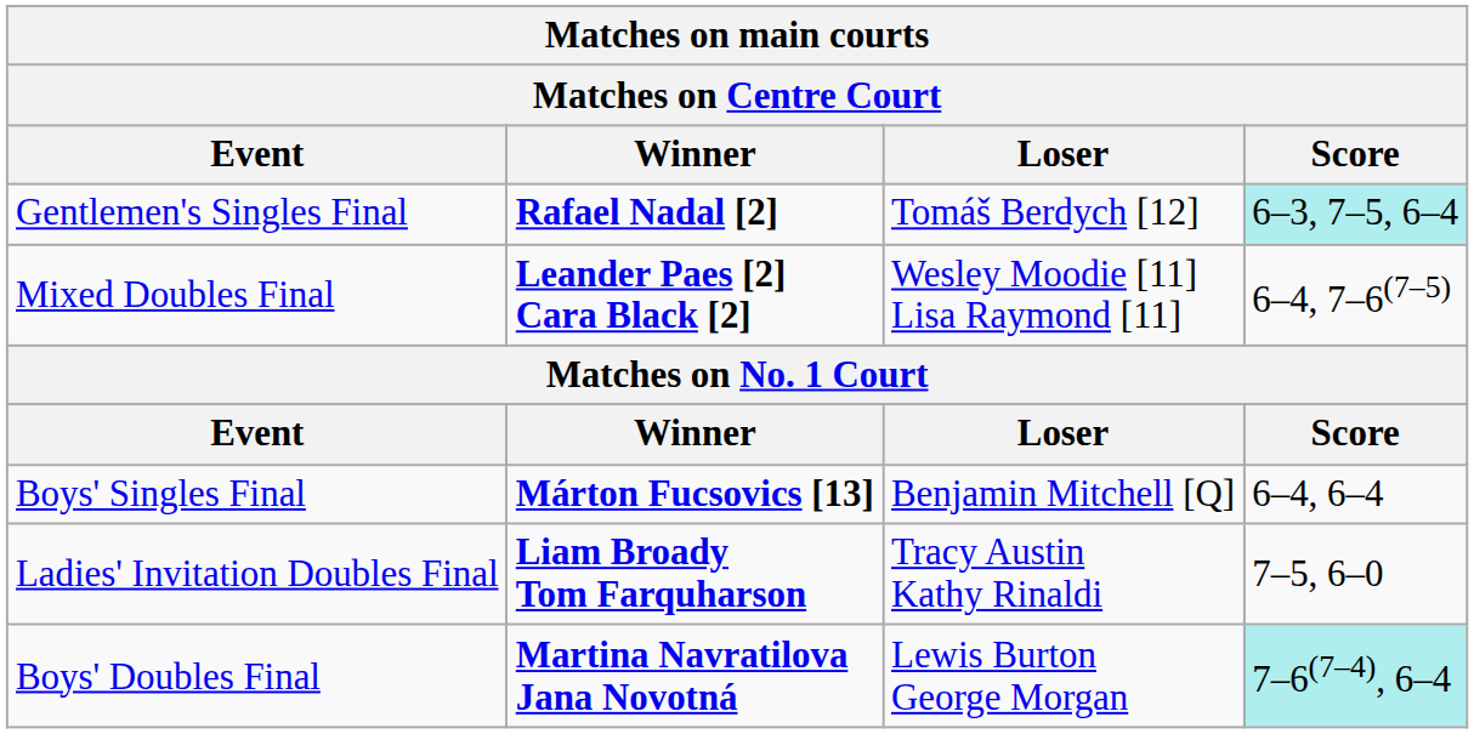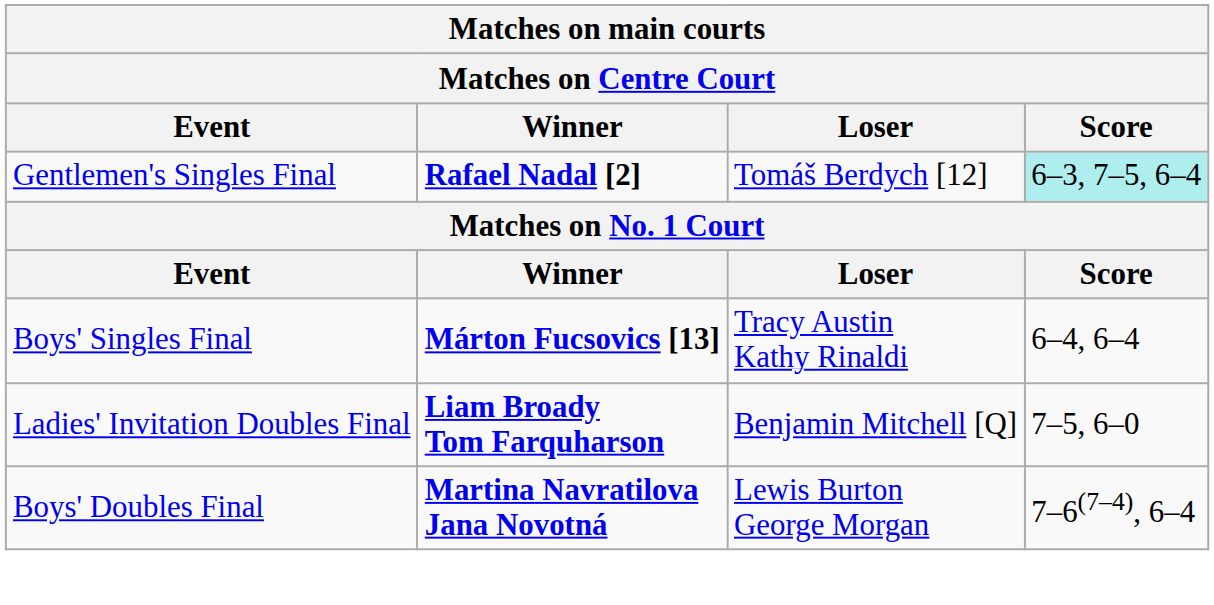 <table class="wikitable collapsible uncollapsed" style="margin:auto;">
 <tr>
 <th colspan="4" style="white-space:nowrap;">Matches on main courts</th>
 </tr>
 <tr>
 <th colspan="4">Matches on <a href='#'>Centre Court</a></th>
 </tr>
 <tr>
 <th>Event</th>
 <th>Winner</th>
 <th>Loser</th>
 <th>Score</th>
 </tr>
 <tr>
 <td><a href='#'>Gentlemen's Singles Final</a></td>
 <td> <strong><a href='#'>Rafael Nadal</a> [2]</strong></td>
 <td> <a href='#'>Tomáš Berdych</a> [12]</td>
 <td style="background: paleturquoise;">6–3, 7–5, 6–4</td>
 </tr>
 <tr>
-<td><a href='#'>Mixed Doubles Final</a></td>
-<td> <strong><a href='#'>Leander Paes</a> [2]</strong><br> <strong><a href='#'>Cara Black</a> [2]</strong></td>
-<td> <a href='#'>Wesley Moodie</a> [11]<br> <a href='#'>Lisa Raymond</a> [11]</td>
-<td>6–4, 7–6<sup>(7–5)</sup></td>
-</tr>
-<tr>
 <th colspan="4">Matches on <a href='#'>No. 1 Court</a></th>
 </tr>
 <tr>
 <th>Event</th>
 <th>Winner</th>
 <th>Loser</th>
 <th>Score</th>
 </tr>
 <tr>
 <td><a href='#'>Boys' Singles Final</a></td>
 <td> <strong><a href='#'>Márton Fucsovics</a> [13]</strong></td>
-<td> <a href='#'>Benjamin Mitchell</a> [Q]</td>
+<td> <a href='#'>Tracy Austin</a><br> <a href='#'>Kathy Rinaldi</a></td>
 <td>6–4, 6–4</td>
 </tr>
 <tr>
 <td><a href='#'>Ladies' Invitation Doubles Final</a></td>
 <td> <strong><a href='#'>Liam Broady</a></strong><br> <strong><a href='#'>Tom Farquharson</a></strong></td>
-<td> <a href='#'>Tracy Austin</a><br> <a href='#'>Kathy Rinaldi</a></td>
+<td> <a href='#'>Benjamin Mitchell</a> [Q]</td>
 <td>7–5, 6–0</td>
 </tr>
 <tr>
 <td><a href='#'>Boys' Doubles Final</a></td>
 <td> <strong><a href='#'>Martina Navratilova</a></strong><br> <strong><a href='#'>Jana Novotná</a></strong></td>
 <td> <a href='#'>Lewis Burton</a><br> <a href='#'>George Morgan</a></td>
-<td style="background: paleturquoise;">7–6<sup>(7–4)</sup>, 6–4</td>
+<td>7–6<sup>(7–4)</sup>, 6–4</td>
 </tr>
 </table>
